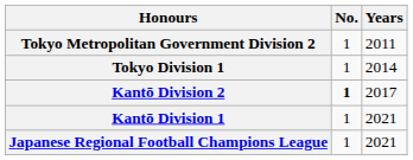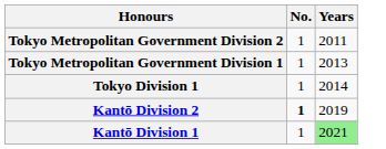 <table class="wikitable plainrowheaders">
 <tr>
 <th scope=col>Honours</th>
 <th scope=col>No.</th>
 <th scope=col>Years</th>
 </tr>
 <tr>
 <th scope=row>Tokyo Metropolitan Government Division 2</th>
 <td align="center">1</td>
 <td>2011</td>
 </tr>
 <tr>
+<th scope=row>Tokyo Metropolitan Government Division 1</th>
+<td align="center">1</td>
+<td>2013</td>
+</tr>
+<tr>
 <th scope=row>Tokyo Division 1</th>
 <td align="center">1</td>
 <td>2014</td>
 </tr>
 <tr>
 <th scope=row><a href='#'>Kantō Division 2</a></th>
 <td align="center"><strong>1</strong></td>
-<td>2017</td>
+<td>2019</td>
 </tr>
 <tr>
 <th scope=row><a href='#'>Kantō Division 1</a></th>
 <td align="center">1</td>
-<td>2021</td>
-</tr>
-<tr>
-<th scope=row><a href='#'>Japanese Regional Football Champions League</a></th>
-<td align="center">1</td>
-<td>2021</td>
+<td style="background: lightgreen;">2021</td>
 </tr>
 </table>
